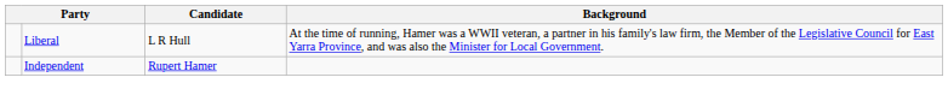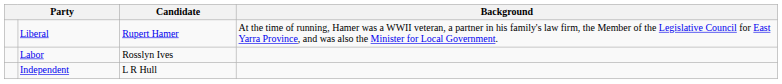 <table class="wikitable">
 <tr>
 <th colspan=2>Party</th>
 <th>Candidate</th>
 <th width=70%>Background</th>
 </tr>
 <tr>
 <td> </td>
 <td><a href='#'>Liberal</a></td>
-<td>L R Hull</td>
+<td><a href='#'>Rupert Hamer</a></td>
 <td>At the time of running, Hamer was a WWII veteran, a partner in his family's law firm, the Member of the <a href='#'>Legislative Council</a> for <a href='#'>East Yarra Province</a>, and was also the <a href='#'>Minister for Local Government</a>.</td>
 </tr>
 <tr>
 <td> </td>
+<td><a href='#'>Labor</a></td>
+<td>Rosslyn Ives</td>
+<td></td>
+</tr>
+<tr>
+<td> </td>
 <td><a href='#'>Independent</a></td>
-<td><a href='#'>Rupert Hamer</a></td>
+<td>L R Hull</td>
 <td></td>
 </tr>
 </table>
